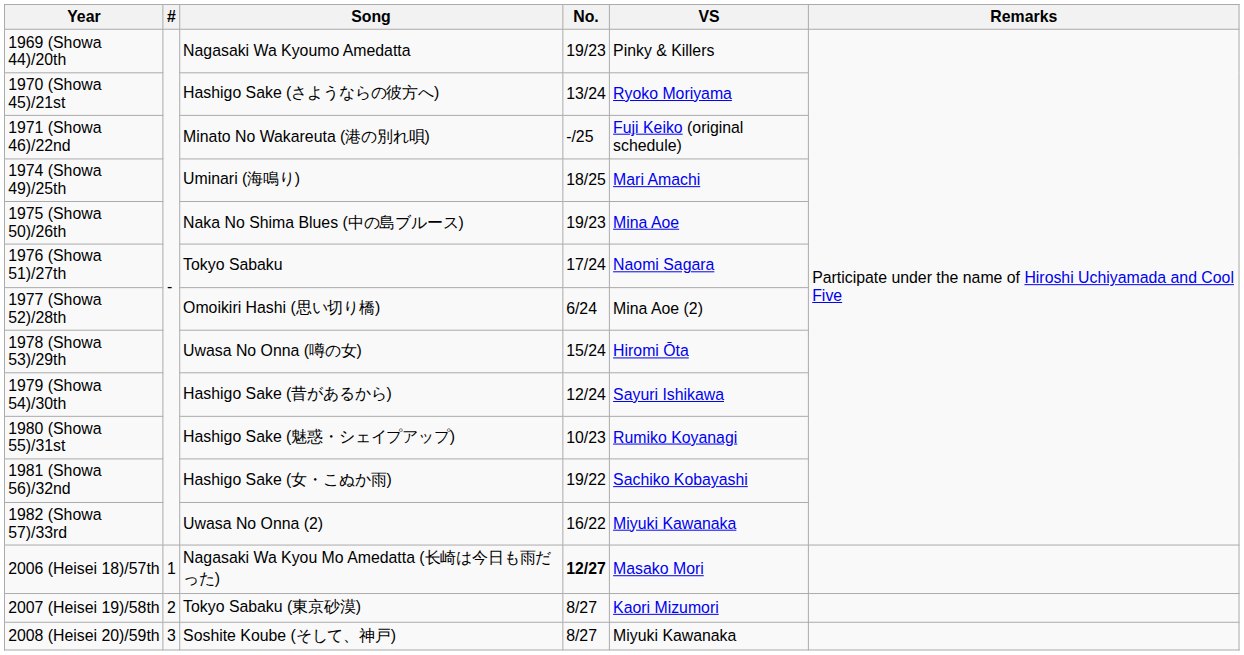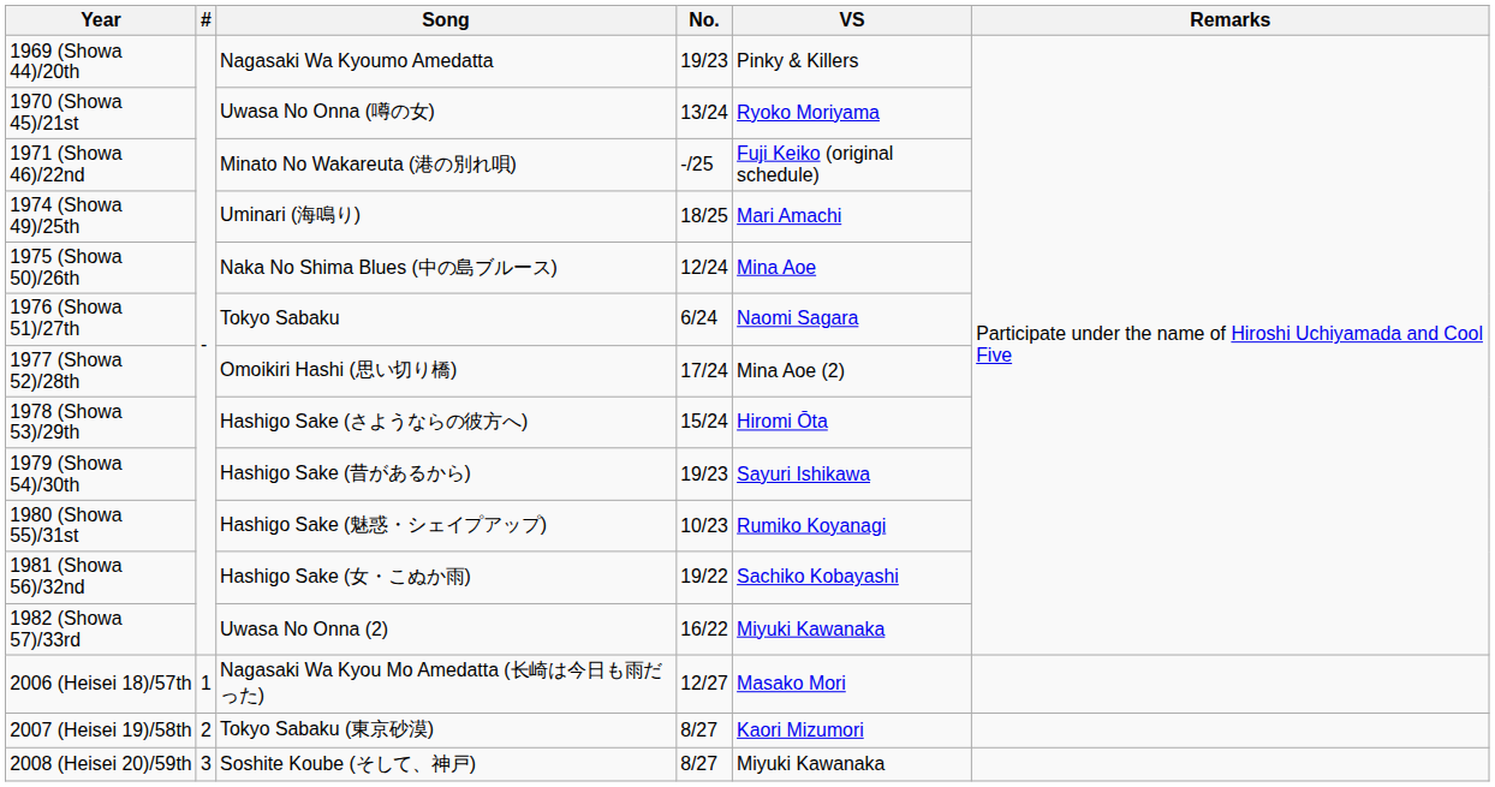 <table class="wikitable">
 <tr>
 <th>Year</th>
 <th>#</th>
 <th>Song</th>
 <th>No.</th>
 <th>VS</th>
 <th>Remarks</th>
 </tr>
 <tr>
 <td>1969 (Showa 44)/20th</td>
 <td rowspan=12>-</td>
 <td>Nagasaki Wa Kyoumo Amedatta</td>
 <td>19/23</td>
 <td>Pinky & Killers</td>
 <td rowspan=12>Participate under the name of <a href='#'>Hiroshi Uchiyamada and Cool Five</a></td>
 </tr>
 <tr>
 <td>1970 (Showa 45)/21st</td>
-<td>Hashigo Sake (さようならの彼方へ)</td>
+<td>Uwasa No Onna (噂の女)</td>
 <td>13/24</td>
 <td><a href='#'>Ryoko Moriyama</a></td>
 </tr>
 <tr>
 <td>1971 (Showa 46)/22nd</td>
 <td>Minato No Wakareuta (港の別れ唄)</td>
 <td>-/25</td>
 <td><a href='#'>Fuji Keiko</a> (original schedule)</td>
 </tr>
 <tr>
 <td>1974 (Showa 49)/25th</td>
 <td>Uminari (海鳴り)</td>
 <td>18/25</td>
 <td><a href='#'>Mari Amachi</a></td>
 </tr>
 <tr>
 <td>1975 (Showa 50)/26th</td>
 <td>Naka No Shima Blues (中の島ブルース)</td>
-<td>19/23</td>
+<td>12/24</td>
 <td><a href='#'>Mina Aoe</a></td>
 </tr>
 <tr>
 <td>1976 (Showa 51)/27th</td>
 <td>Tokyo Sabaku</td>
-<td>17/24</td>
+<td>6/24</td>
 <td><a href='#'>Naomi Sagara</a></td>
 </tr>
 <tr>
 <td>1977 (Showa 52)/28th</td>
 <td>Omoikiri Hashi (思い切り橋)</td>
-<td>6/24</td>
+<td>17/24</td>
 <td>Mina Aoe (2)</td>
 </tr>
 <tr>
 <td>1978 (Showa 53)/29th</td>
-<td>Uwasa No Onna (噂の女)</td>
+<td>Hashigo Sake (さようならの彼方へ)</td>
 <td>15/24</td>
 <td><a href='#'>Hiromi Ōta</a></td>
 </tr>
 <tr>
 <td>1979 (Showa 54)/30th</td>
 <td>Hashigo Sake (昔があるから)</td>
-<td>12/24</td>
+<td>19/23</td>
 <td><a href='#'>Sayuri Ishikawa</a></td>
 </tr>
 <tr>
 <td>1980 (Showa 55)/31st</td>
 <td>Hashigo Sake (魅惑・シェイプアップ)</td>
 <td>10/23</td>
 <td><a href='#'>Rumiko Koyanagi</a></td>
 </tr>
 <tr>
 <td>1981 (Showa 56)/32nd</td>
 <td>Hashigo Sake (女・こぬか雨)</td>
 <td>19/22</td>
 <td><a href='#'>Sachiko Kobayashi</a></td>
 </tr>
 <tr>
 <td>1982 (Showa 57)/33rd</td>
 <td>Uwasa No Onna (2)</td>
 <td>16/22</td>
 <td><a href='#'>Miyuki Kawanaka</a></td>
 </tr>
 <tr>
 <td>2006 (Heisei 18)/57th</td>
 <td>1</td>
 <td>Nagasaki Wa Kyou Mo Amedatta (长崎は今日も雨だった)</td>
-<td><strong>12/27</strong></td>
+<td>12/27</td>
 <td><a href='#'>Masako Mori</a></td>
 <td></td>
 </tr>
 <tr>
 <td>2007 (Heisei 19)/58th</td>
 <td>2</td>
 <td>Tokyo Sabaku (東京砂漠)</td>
 <td>8/27</td>
 <td><a href='#'>Kaori Mizumori</a></td>
 <td></td>
 </tr>
 <tr>
 <td>2008 (Heisei 20)/59th</td>
 <td>3</td>
 <td>Soshite Koube (そして、神戸)</td>
 <td>8/27</td>
 <td>Miyuki Kawanaka</td>
 <td></td>
 </tr>
 </table>
